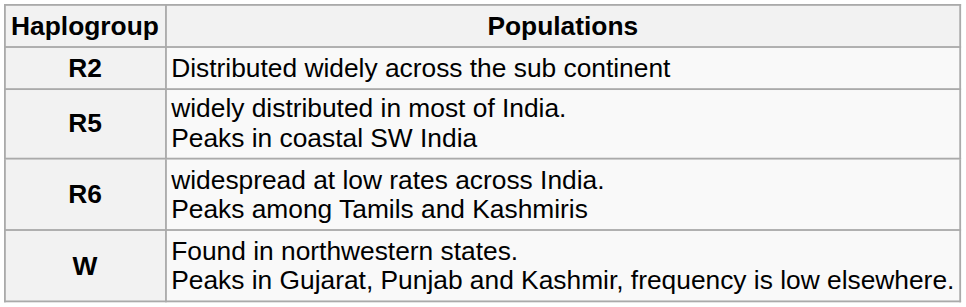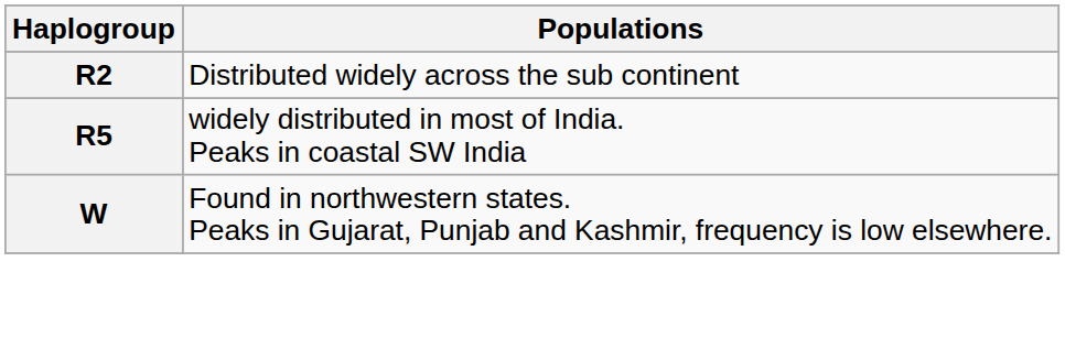 <table class="wikitable sortable" style="text-align:left; font-size: 90%">
 <tr>
 <th>Haplogroup</th>
 <th>Populations</th>
 </tr>
 <tr>
 <th>R2</th>
 <td>Distributed widely across the sub continent</td>
 </tr>
 <tr>
 <th>R5</th>
 <td>widely distributed in most of India. <br> Peaks in coastal SW India</td>
 </tr>
 <tr>
-<th>R6</th>
-<td>widespread at low rates across India. <br> Peaks among Tamils and Kashmiris</td>
-</tr>
-<tr>
 <th>W</th>
 <td>Found in northwestern states. <br> Peaks in Gujarat, Punjab and Kashmir, frequency is low elsewhere.</td>
 </tr>
 </table>
